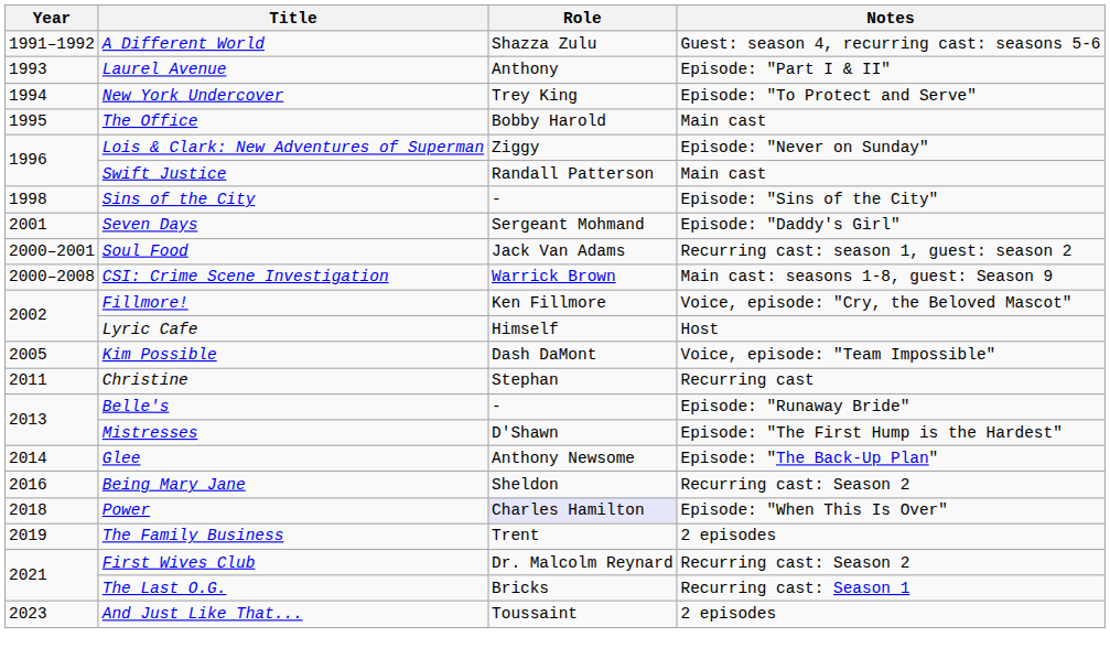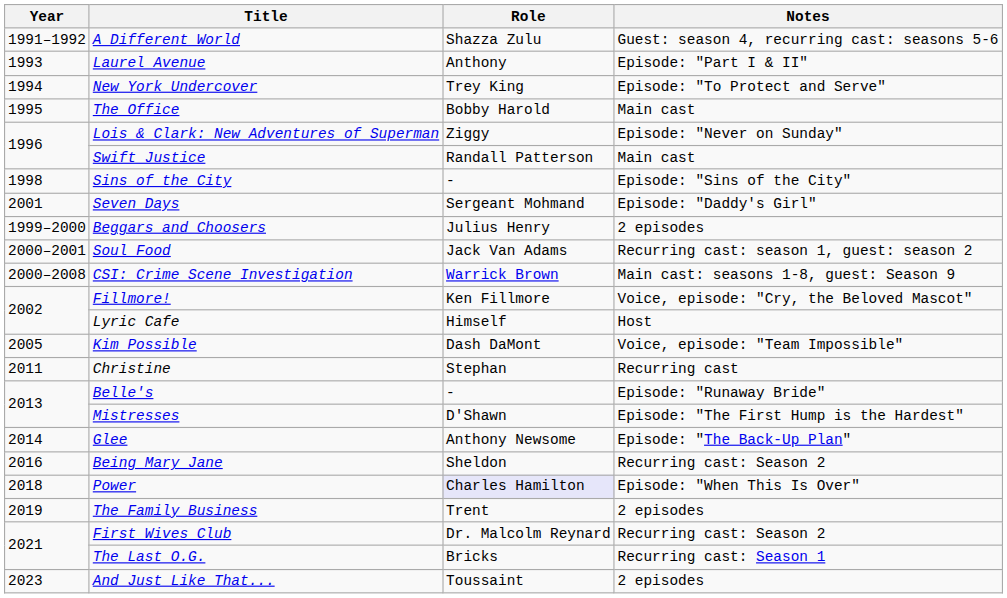 <table class="wikitable sortable">
 <tr>
 <th>Year</th>
 <th>Title</th>
 <th>Role</th>
 <th>Notes</th>
 </tr>
 <tr>
 <td>1991–1992</td>
 <td><em><a href='#'>A Different World</a></em></td>
 <td>Shazza Zulu</td>
 <td>Guest: season 4, recurring cast: seasons 5-6</td>
 </tr>
 <tr>
 <td>1993</td>
 <td><em><a href='#'>Laurel Avenue</a></em></td>
 <td>Anthony</td>
 <td>Episode: "Part I & II"</td>
 </tr>
 <tr>
 <td>1994</td>
 <td><em><a href='#'>New York Undercover</a></em></td>
 <td>Trey King</td>
 <td>Episode: "To Protect and Serve"</td>
 </tr>
 <tr>
 <td>1995</td>
 <td><em><a href='#'>The Office</a></em></td>
 <td>Bobby Harold</td>
 <td>Main cast</td>
 </tr>
 <tr>
 <td rowspan="2">1996</td>
 <td><em><a href='#'>Lois & Clark: New Adventures of Superman</a></em></td>
 <td>Ziggy</td>
 <td>Episode: "Never on Sunday"</td>
 </tr>
 <tr>
 <td><em><a href='#'>Swift Justice</a></em></td>
 <td>Randall Patterson</td>
 <td>Main cast</td>
 </tr>
 <tr>
 <td>1998</td>
 <td><em><a href='#'>Sins of the City</a></em></td>
 <td>-</td>
 <td>Episode: "Sins of the City"</td>
 </tr>
 <tr>
 <td>2001</td>
 <td><em><a href='#'>Seven Days</a></em></td>
 <td>Sergeant Mohmand</td>
 <td>Episode: "Daddy's Girl"</td>
+</tr>
+<tr>
+<td>1999–2000</td>
+<td><em><a href='#'>Beggars and Choosers</a></em></td>
+<td>Julius Henry</td>
+<td>2 episodes</td>
 </tr>
 <tr>
 <td>2000–2001</td>
 <td><em><a href='#'>Soul Food</a></em></td>
 <td>Jack Van Adams</td>
 <td>Recurring cast: season 1, guest: season 2</td>
 </tr>
 <tr>
 <td>2000–2008</td>
 <td><em><a href='#'>CSI: Crime Scene Investigation</a></em></td>
 <td><a href='#'>Warrick Brown</a></td>
 <td>Main cast: seasons 1-8, guest: Season 9</td>
 </tr>
 <tr>
 <td rowspan="2">2002</td>
 <td><em><a href='#'>Fillmore!</a></em></td>
 <td>Ken Fillmore</td>
 <td>Voice, episode: "Cry, the Beloved Mascot"</td>
 </tr>
 <tr>
 <td><em>Lyric Cafe</em></td>
 <td>Himself</td>
 <td>Host</td>
 </tr>
 <tr>
 <td>2005</td>
 <td><em><a href='#'>Kim Possible</a></em></td>
 <td>Dash DaMont</td>
 <td>Voice, episode: "Team Impossible"</td>
 </tr>
 <tr>
 <td>2011</td>
 <td><em>Christine</em></td>
 <td>Stephan</td>
 <td>Recurring cast</td>
 </tr>
 <tr>
 <td rowspan="2">2013</td>
 <td><em><a href='#'>Belle's</a></em></td>
 <td>-</td>
 <td>Episode: "Runaway Bride"</td>
 </tr>
 <tr>
 <td><em><a href='#'>Mistresses</a></em></td>
 <td>D'Shawn</td>
 <td>Episode: "The First Hump is the Hardest"</td>
 </tr>
 <tr>
 <td>2014</td>
 <td><em><a href='#'>Glee</a></em></td>
 <td>Anthony Newsome</td>
 <td>Episode: "<a href='#'>The Back-Up Plan</a>"</td>
 </tr>
 <tr>
 <td>2016</td>
 <td><em><a href='#'>Being Mary Jane</a></em></td>
 <td>Sheldon</td>
 <td>Recurring cast: Season 2</td>
 </tr>
 <tr>
 <td>2018</td>
 <td><em><a href='#'>Power</a></em></td>
 <td style="background: lavender;">Charles Hamilton</td>
 <td>Episode: "When This Is Over"</td>
 </tr>
 <tr>
 <td>2019</td>
 <td><em><a href='#'>The Family Business</a></em></td>
 <td>Trent</td>
 <td>2 episodes</td>
 </tr>
 <tr>
 <td rowspan="2">2021</td>
 <td><em><a href='#'>First Wives Club</a></em></td>
 <td>Dr. Malcolm Reynard</td>
 <td>Recurring cast: Season 2</td>
 </tr>
 <tr>
 <td><em><a href='#'>The Last O.G.</a></em></td>
 <td>Bricks</td>
 <td>Recurring cast: <a href='#'>Season 1</a></td>
 </tr>
 <tr>
 <td>2023</td>
 <td><em><a href='#'>And Just Like That...</a></em></td>
 <td>Toussaint</td>
 <td>2 episodes</td>
 </tr>
 </table>
